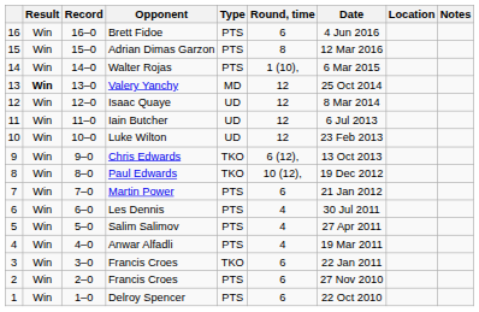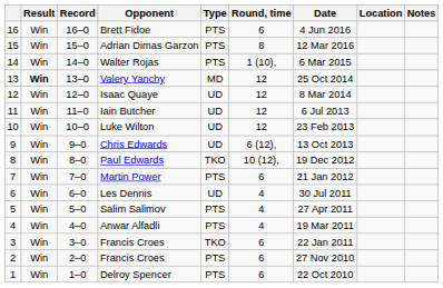 <table class="wikitable" style="text-align:center; font-size:95%">
 <tr>
 <th></th>
 <th>Result</th>
 <th>Record</th>
 <th>Opponent</th>
 <th>Type</th>
 <th>Round, time</th>
 <th>Date</th>
 <th>Location</th>
 <th>Notes</th>
 </tr>
 <tr>
 <td>16</td>
 <td>Win</td>
 <td>16–0</td>
 <td align=left> Brett Fidoe</td>
 <td>PTS</td>
 <td>6</td>
 <td>4 Jun 2016</td>
 <td align=left></td>
 <td></td>
 </tr>
 <tr>
 <td>15</td>
 <td>Win</td>
 <td>15–0</td>
 <td align=left> Adrian Dimas Garzon</td>
 <td>PTS</td>
 <td>8</td>
 <td>12 Mar 2016</td>
 <td align=left></td>
 <td></td>
 </tr>
 <tr>
 <td>14</td>
 <td>Win</td>
 <td>14–0</td>
 <td align=left> Walter Rojas</td>
 <td>PTS</td>
 <td>1 (10), </td>
 <td>6 Mar 2015</td>
 <td align=left></td>
 <td align=left></td>
 </tr>
 <tr align=center>
 <td>13</td>
 <td><strong>Win</strong></td>
 <td>13–0</td>
 <td align=left> <a href='#'>Valery Yanchy</a></td>
 <td>MD</td>
 <td>12</td>
 <td>25 Oct 2014</td>
 <td align=left></td>
 <td align=left></td>
 </tr>
 <tr align=center>
 <td>12</td>
 <td>Win</td>
 <td>12–0</td>
 <td align=left> Isaac Quaye</td>
 <td>UD</td>
 <td>12</td>
 <td>8 Mar 2014</td>
 <td align=left></td>
 <td align=left></td>
 </tr>
 <tr align=center>
 <td>11</td>
 <td>Win</td>
 <td>11–0</td>
 <td align=left> Iain Butcher</td>
 <td>UD</td>
 <td>12</td>
 <td>6 Jul 2013</td>
 <td align=left></td>
 <td align=left></td>
 </tr>
 <tr align=center>
 <td>10</td>
 <td>Win</td>
 <td>10–0</td>
 <td align=left> Luke Wilton</td>
 <td>UD</td>
 <td>12</td>
 <td>23 Feb 2013</td>
 <td align=left></td>
 <td align=left></td>
 </tr>
 <tr align=center>
 <td>9</td>
 <td>Win</td>
 <td>9–0</td>
 <td align=left> <a href='#'>Chris Edwards</a></td>
-<td>TKO</td>
+<td>UD</td>
 <td>6 (12), </td>
 <td>13 Oct 2013</td>
 <td align=left></td>
 <td align=left></td>
 </tr>
 <tr align=center>
 <td>8</td>
 <td>Win</td>
 <td>8–0</td>
 <td align=left> <a href='#'>Paul Edwards</a></td>
 <td>TKO</td>
 <td>10 (12), </td>
 <td>19 Dec 2012</td>
 <td align=left></td>
 <td align=left></td>
 </tr>
 <tr align=center>
 <td>7</td>
 <td>Win</td>
 <td>7–0</td>
 <td align=left> <a href='#'>Martin Power</a></td>
 <td>PTS</td>
 <td>6</td>
 <td>21 Jan 2012</td>
 <td align=left></td>
 <td align=left></td>
 </tr>
 <tr align=center>
 <td>6</td>
 <td>Win</td>
 <td>6–0</td>
 <td align=left> Les Dennis</td>
-<td>PTS</td>
+<td>UD</td>
 <td>4</td>
 <td>30 Jul 2011</td>
 <td align=left></td>
 <td align=left></td>
 </tr>
 <tr align=center>
 <td>5</td>
 <td>Win</td>
 <td>5–0</td>
 <td align=left> Salim Salimov</td>
 <td>PTS</td>
 <td>4</td>
 <td>27 Apr 2011</td>
 <td align=left></td>
 <td align=left></td>
 </tr>
 <tr align=center>
 <td>4</td>
 <td>Win</td>
 <td>4–0</td>
 <td align=left> Anwar Alfadli</td>
 <td>PTS</td>
 <td>4</td>
 <td>19 Mar 2011</td>
 <td align=left></td>
 <td align=left></td>
 </tr>
 <tr align=center>
 <td>3</td>
 <td>Win</td>
 <td>3–0</td>
 <td align=left> Francis Croes</td>
 <td>TKO</td>
 <td>6</td>
 <td>22 Jan 2011</td>
 <td align=left></td>
 <td align=left></td>
 </tr>
 <tr align=center>
 <td>2</td>
 <td>Win</td>
 <td>2–0</td>
 <td align=left> Francis Croes</td>
 <td>PTS</td>
 <td>6</td>
 <td>27 Nov 2010</td>
 <td align=left></td>
 <td></td>
 </tr>
 <tr align=center>
 <td>1</td>
 <td>Win</td>
 <td>1–0</td>
 <td align=left> Delroy Spencer</td>
 <td>PTS</td>
 <td>6</td>
 <td>22 Oct 2010</td>
 <td align=left></td>
 <td></td>
 </tr>
 </table>
